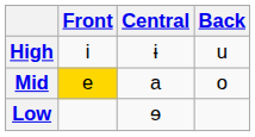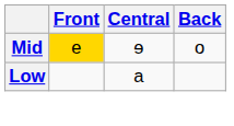 <table class="wikitable" style="text-align:center">
 <tr>
 <th></th>
 <th><a href='#'>Front</a></th>
 <th><a href='#'>Central</a></th>
 <th><a href='#'>Back</a></th>
 </tr>
 <tr align="center">
-<th><a href='#'>High</a></th>
-<td>i</td>
-<td>ɨ</td>
-<td>u</td>
-</tr>
-<tr align="center">
 <th><a href='#'>Mid</a></th>
 <td style="background: gold;">e</td>
-<td>a</td>
+<td>ɘ</td>
 <td>o</td>
 </tr>
 <tr align="center">
 <th><a href='#'>Low</a></th>
 <td></td>
-<td>ɘ</td>
+<td>a</td>
 <td></td>
 </tr>
 </table>
